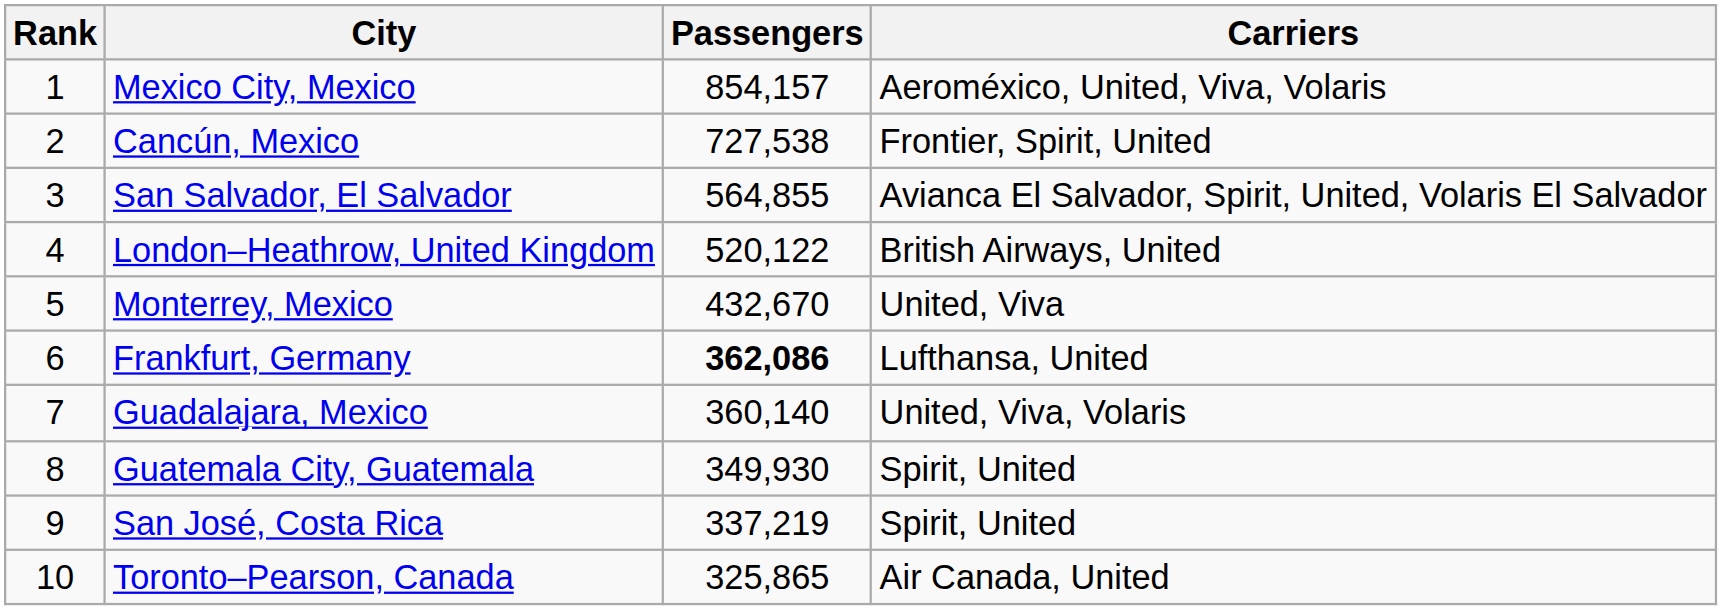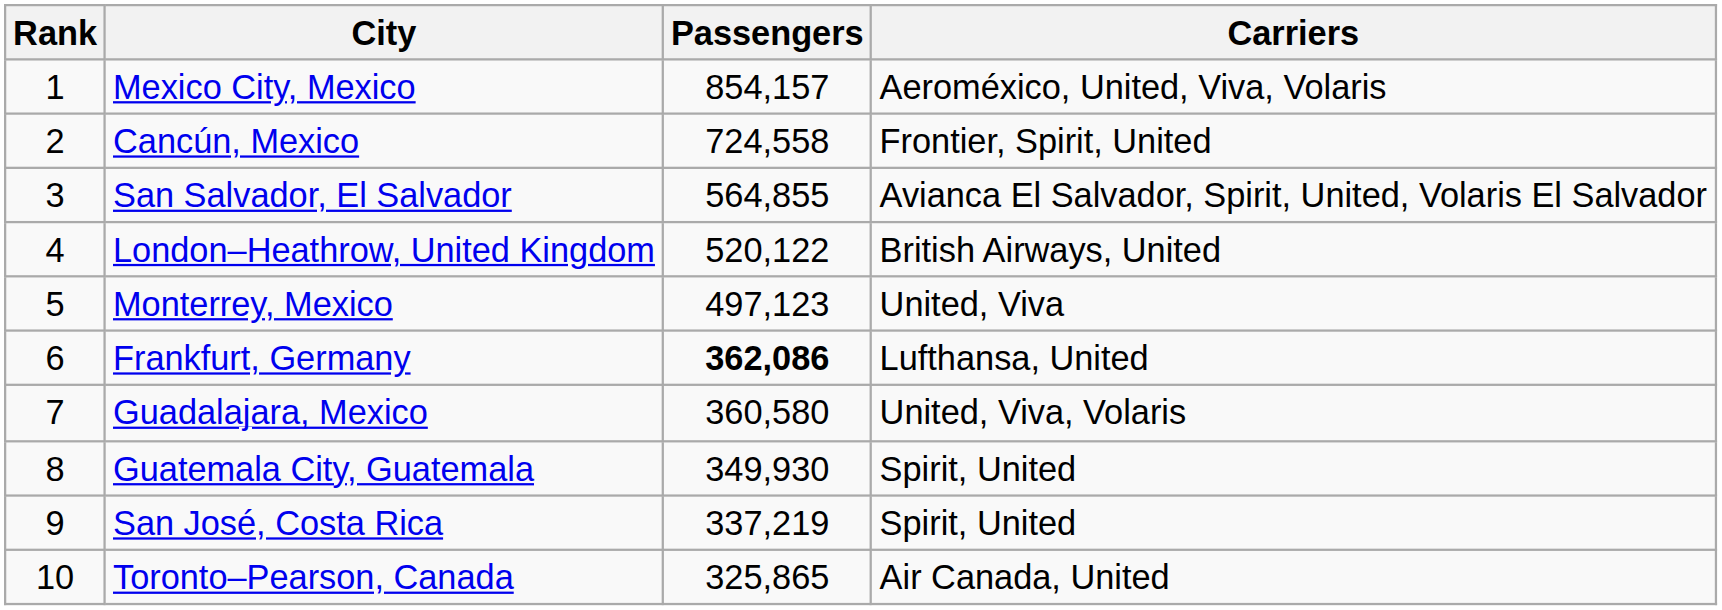 <table class="wikitable sortable" style="font-size: 95%;">
 <tr>
 <th>Rank</th>
 <th>City</th>
 <th>Passengers</th>
 <th>Carriers</th>
 </tr>
 <tr>
 <td style="text-align:center;">1</td>
 <td> <a href='#'>Mexico City, Mexico</a></td>
 <td style="text-align:center;">854,157</td>
 <td>Aeroméxico, United, Viva, Volaris</td>
 </tr>
 <tr>
 <td style="text-align:center;">2</td>
 <td> <a href='#'>Cancún, Mexico</a></td>
-<td style="text-align:center;">727,538</td>
+<td style="text-align:center;">724,558</td>
 <td>Frontier, Spirit, United</td>
 </tr>
 <tr>
 <td style="text-align:center;">3</td>
 <td> <a href='#'>San Salvador, El Salvador</a></td>
 <td style="text-align:center;">564,855</td>
 <td>Avianca El Salvador, Spirit, United, Volaris El Salvador</td>
 </tr>
 <tr>
 <td style="text-align:center;">4</td>
 <td> <a href='#'>London–Heathrow, United Kingdom</a></td>
 <td style="text-align:center;">520,122</td>
 <td>British Airways, United</td>
 </tr>
 <tr>
 <td style="text-align:center;">5</td>
 <td> <a href='#'>Monterrey, Mexico</a></td>
-<td style="text-align:center;">432,670</td>
+<td style="text-align:center;">497,123</td>
 <td>United, Viva</td>
 </tr>
 <tr>
 <td style="text-align:center;">6</td>
 <td> <a href='#'>Frankfurt, Germany</a></td>
 <td style="text-align:center;"><strong>362,086</strong></td>
 <td>Lufthansa, United</td>
 </tr>
 <tr>
 <td style="text-align:center;">7</td>
 <td> <a href='#'>Guadalajara, Mexico</a></td>
-<td style="text-align:center;">360,140</td>
+<td style="text-align:center;">360,580</td>
 <td>United, Viva, Volaris</td>
 </tr>
 <tr>
 <td style="text-align:center;">8</td>
 <td> <a href='#'>Guatemala City, Guatemala</a></td>
 <td style="text-align:center;">349,930</td>
 <td>Spirit, United</td>
 </tr>
 <tr>
 <td style="text-align:center;">9</td>
 <td> <a href='#'>San José, Costa Rica</a></td>
 <td style="text-align:center;">337,219</td>
 <td>Spirit, United</td>
 </tr>
 <tr>
 <td style="text-align:center;">10</td>
 <td> <a href='#'>Toronto–Pearson, Canada</a></td>
 <td style="text-align:center;">325,865</td>
 <td>Air Canada, United</td>
 </tr>
 </table>
